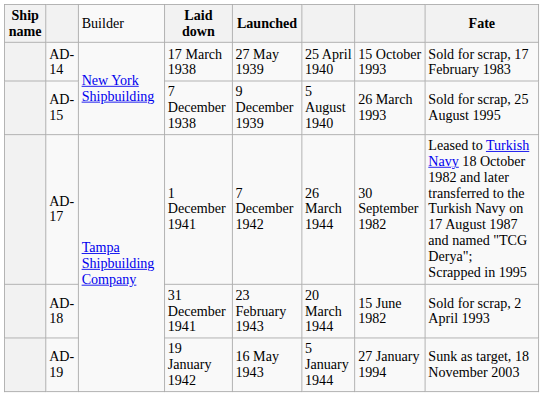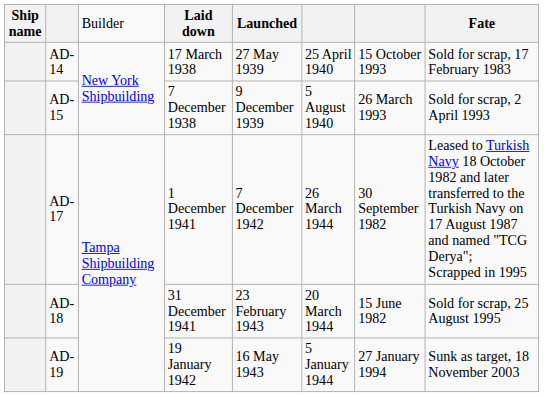 <table class="wikitable sortable plainrowheaders">
 <tr>
 <th scope="col">Ship name</th>
 <th scope="col"></th>
 <td scope="col">Builder</td>
 <th scope="col">Laid down</th>
 <th scope="col">Launched</th>
 <th scope="col"></th>
 <th scope="col"></th>
 <th scope="col">Fate</th>
 </tr>
 <tr>
 <th scope="row"></th>
 <td>AD-14</td>
 <td scope="row" rowspan=2><a href='#'>New York Shipbuilding</a></td>
 <td>17 March 1938</td>
 <td>27 May 1939</td>
 <td>25 April 1940</td>
 <td>15 October 1993</td>
 <td>Sold for scrap, 17 February 1983</td>
 </tr>
 <tr>
 <th scope="row"></th>
 <td>AD-15</td>
 <td>7 December 1938</td>
 <td>9 December 1939</td>
 <td>5 August 1940</td>
 <td>26 March 1993</td>
-<td>Sold for scrap, 25 August 1995</td>
+<td>Sold for scrap, 2 April 1993</td>
 </tr>
 <tr>
 <th scope="row"></th>
 <td>AD-17</td>
 <td scope="row" rowspan=3><a href='#'>Tampa Shipbuilding Company</a></td>
 <td>1 December 1941</td>
 <td>7 December 1942</td>
 <td>26 March 1944</td>
 <td>30 September 1982</td>
 <td>Leased to <a href='#'>Turkish Navy</a> 18 October 1982 and later transferred to the Turkish Navy on 17 August 1987 and named "TCG Derya";<br>Scrapped in 1995</td>
 </tr>
 <tr>
 <th scope="row"></th>
 <td>AD-18</td>
 <td>31 December 1941</td>
 <td>23 February 1943</td>
 <td>20 March 1944</td>
 <td>15 June 1982</td>
-<td>Sold for scrap, 2 April 1993</td>
+<td>Sold for scrap, 25 August 1995</td>
 </tr>
 <tr>
 <th scope="row"></th>
 <td>AD-19</td>
 <td>19 January 1942</td>
 <td>16 May 1943</td>
 <td>5 January 1944</td>
 <td>27 January 1994</td>
 <td>Sunk as target, 18 November 2003</td>
 </tr>
 </table>
